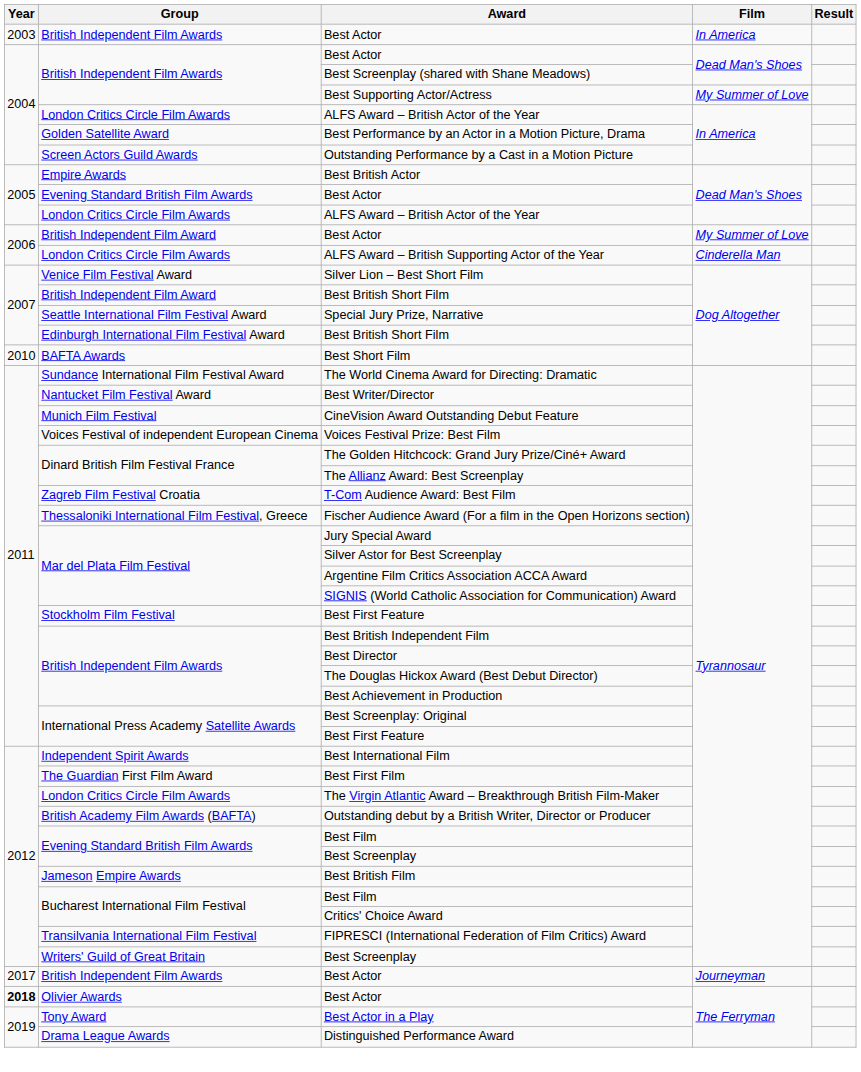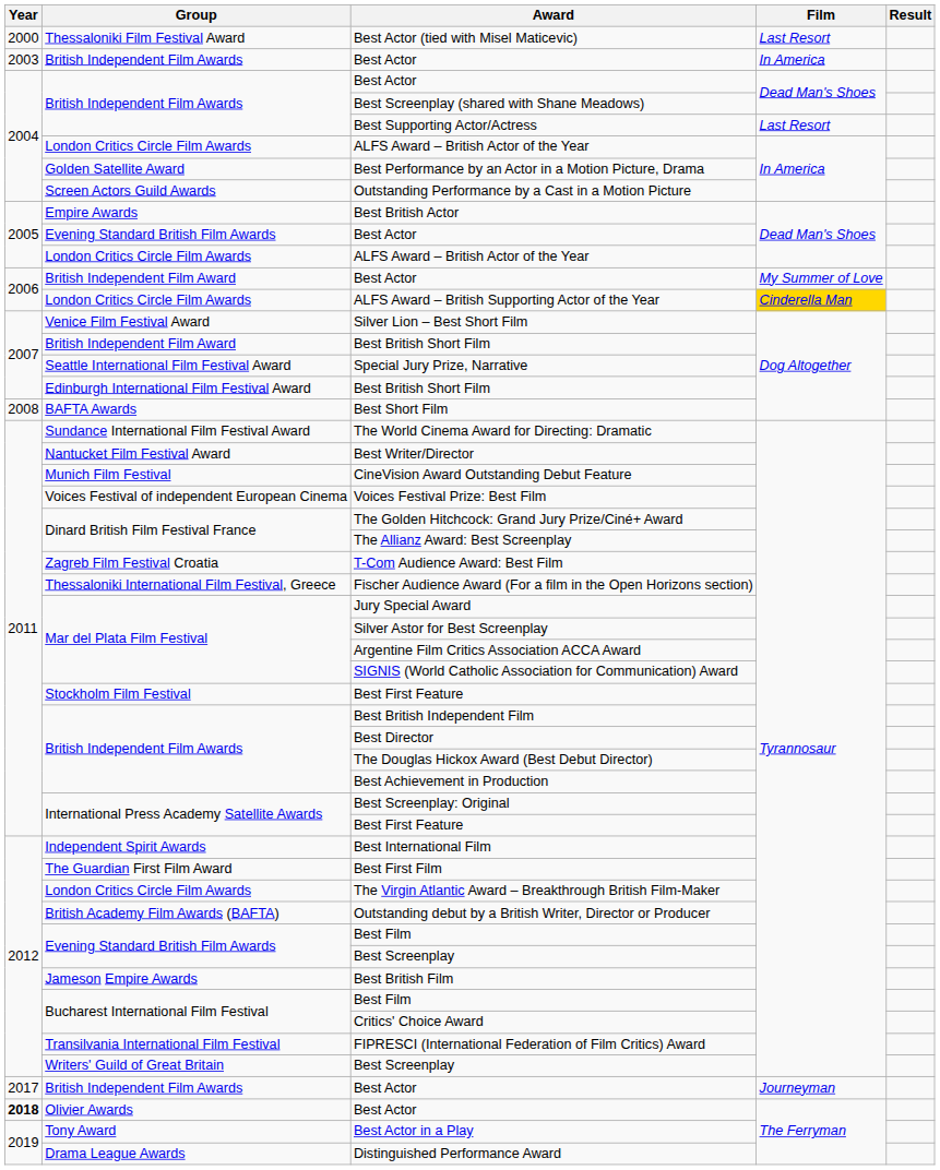 <table class="wikitable sortable">
 <tr>
 <th>Year</th>
 <th>Group</th>
 <th>Award</th>
 <th>Film</th>
 <th>Result</th>
+</tr>
+<tr>
+<td>2000</td>
+<td><a href='#'>Thessaloniki Film Festival</a> Award</td>
+<td>Best Actor (tied with Misel Maticevic)</td>
+<td><em><a href='#'>Last Resort</a></em></td>
+<td></td>
 </tr>
 <tr>
 <td>2003</td>
 <td><a href='#'>British Independent Film Awards</a></td>
 <td>Best Actor</td>
 <td><em><a href='#'>In America</a></em></td>
 <td></td>
 </tr>
 <tr>
 <td rowspan="6">2004</td>
 <td rowspan="3"><a href='#'>British Independent Film Awards</a></td>
 <td>Best Actor</td>
 <td rowspan="2"><em><a href='#'>Dead Man's Shoes</a></em></td>
 <td></td>
 </tr>
 <tr>
 <td>Best Screenplay (shared with Shane Meadows)</td>
 <td></td>
 </tr>
 <tr>
 <td>Best Supporting Actor/Actress</td>
-<td><em><a href='#'>My Summer of Love</a></em></td>
+<td><em><a href='#'>Last Resort</a></em></td>
 <td></td>
 </tr>
 <tr>
 <td><a href='#'>London Critics Circle Film Awards</a></td>
 <td>ALFS Award – British Actor of the Year</td>
 <td rowspan="3"><em><a href='#'>In America</a></em></td>
 <td></td>
 </tr>
 <tr>
 <td><a href='#'>Golden Satellite Award</a></td>
 <td>Best Performance by an Actor in a Motion Picture, Drama</td>
 <td></td>
 </tr>
 <tr>
 <td><a href='#'>Screen Actors Guild Awards</a></td>
 <td>Outstanding Performance by a Cast in a Motion Picture</td>
 <td></td>
 </tr>
 <tr>
 <td rowspan="3">2005</td>
 <td><a href='#'>Empire Awards</a></td>
 <td>Best British Actor</td>
 <td rowspan="3"><em><a href='#'>Dead Man's Shoes</a></em></td>
 <td></td>
 </tr>
 <tr>
 <td><a href='#'>Evening Standard British Film Awards</a></td>
 <td>Best Actor</td>
 <td></td>
 </tr>
 <tr>
 <td><a href='#'>London Critics Circle Film Awards</a></td>
 <td>ALFS Award – British Actor of the Year</td>
 <td></td>
 </tr>
 <tr>
 <td rowspan="2">2006</td>
 <td><a href='#'>British Independent Film Award</a></td>
 <td>Best Actor</td>
 <td><em><a href='#'>My Summer of Love</a></em></td>
 <td></td>
 </tr>
 <tr>
 <td><a href='#'>London Critics Circle Film Awards</a></td>
 <td>ALFS Award – British Supporting Actor of the Year</td>
-<td><em><a href='#'>Cinderella Man</a></em></td>
+<td style="background: gold;"><em><a href='#'>Cinderella Man</a></em></td>
 <td></td>
 </tr>
 <tr>
 <td rowspan="4">2007</td>
 <td><a href='#'>Venice Film Festival</a> Award</td>
 <td>Silver Lion – Best Short Film</td>
 <td rowspan="5"><em><a href='#'>Dog Altogether</a></em></td>
 <td></td>
 </tr>
 <tr>
 <td><a href='#'>British Independent Film Award</a></td>
 <td>Best British Short Film</td>
 <td></td>
 </tr>
 <tr>
 <td><a href='#'>Seattle International Film Festival</a> Award</td>
 <td>Special Jury Prize, Narrative</td>
 <td></td>
 </tr>
 <tr>
 <td><a href='#'>Edinburgh International Film Festival</a> Award</td>
 <td>Best British Short Film</td>
 <td></td>
 </tr>
 <tr>
-<td>2010</td>
+<td>2008</td>
 <td><a href='#'>BAFTA Awards</a></td>
 <td>Best Short Film</td>
 <td></td>
 </tr>
 <tr>
 <td rowspan="19">2011</td>
 <td><a href='#'>Sundance</a> International Film Festival Award</td>
 <td>The World Cinema Award for Directing: Dramatic</td>
 <td rowspan="30"><em><a href='#'>Tyrannosaur</a></em></td>
 <td></td>
 </tr>
 <tr>
 <td><a href='#'>Nantucket Film Festival</a> Award</td>
 <td>Best Writer/Director</td>
 <td></td>
 </tr>
 <tr>
 <td><a href='#'>Munich Film Festival</a></td>
 <td>CineVision Award Outstanding Debut Feature</td>
 <td></td>
 </tr>
 <tr>
 <td>Voices Festival of independent European Cinema</td>
 <td>Voices Festival Prize: Best Film</td>
 <td></td>
 </tr>
 <tr>
 <td rowspan="2">Dinard British Film Festival France</td>
 <td>The Golden Hitchcock: Grand Jury Prize/Ciné+ Award</td>
 <td></td>
 </tr>
 <tr>
 <td>The <a href='#'>Allianz</a> Award: Best Screenplay</td>
 <td></td>
 </tr>
 <tr>
 <td><a href='#'>Zagreb Film Festival</a> Croatia</td>
 <td><a href='#'>T-Com</a> Audience Award: Best Film</td>
 <td></td>
 </tr>
 <tr>
 <td><a href='#'>Thessaloniki International Film Festival</a>, Greece</td>
 <td>Fischer Audience Award (For a film in the Open Horizons section)</td>
 <td></td>
 </tr>
 <tr>
 <td rowspan="4"><a href='#'>Mar del Plata Film Festival</a></td>
 <td>Jury Special Award</td>
 <td></td>
 </tr>
 <tr>
 <td>Silver Astor for Best Screenplay</td>
 <td></td>
 </tr>
 <tr>
 <td>Argentine Film Critics Association ACCA Award</td>
 <td></td>
 </tr>
 <tr>
 <td><a href='#'>SIGNIS</a> (World Catholic Association for Communication) Award</td>
 <td></td>
 </tr>
 <tr>
 <td><a href='#'>Stockholm Film Festival</a></td>
 <td>Best First Feature</td>
 <td></td>
 </tr>
 <tr>
 <td rowspan="4"><a href='#'>British Independent Film Awards</a></td>
 <td>Best British Independent Film</td>
 <td></td>
 </tr>
 <tr>
 <td>Best Director</td>
 <td></td>
 </tr>
 <tr>
 <td>The Douglas Hickox Award (Best Debut Director)</td>
 <td></td>
 </tr>
 <tr>
 <td>Best Achievement in Production</td>
 <td></td>
 </tr>
 <tr>
 <td rowspan="2">International Press Academy <a href='#'>Satellite Awards</a></td>
 <td>Best Screenplay: Original</td>
 <td></td>
 </tr>
 <tr>
 <td>Best First Feature</td>
 <td></td>
 </tr>
 <tr>
 <td rowspan="11">2012</td>
 <td><a href='#'>Independent Spirit Awards</a></td>
 <td>Best International Film</td>
 <td></td>
 </tr>
 <tr>
 <td><a href='#'>The Guardian</a> First Film Award</td>
 <td>Best First Film</td>
 <td></td>
 </tr>
 <tr>
 <td><a href='#'>London Critics Circle Film Awards</a></td>
 <td>The <a href='#'>Virgin Atlantic</a> Award – Breakthrough British Film-Maker</td>
 <td></td>
 </tr>
 <tr>
 <td><a href='#'>British Academy Film Awards</a> (<a href='#'>BAFTA</a>)</td>
 <td>Outstanding debut by a British Writer, Director or Producer</td>
 <td></td>
 </tr>
 <tr>
 <td rowspan="2"><a href='#'>Evening Standard British Film Awards</a></td>
 <td>Best Film</td>
 <td></td>
 </tr>
 <tr>
 <td>Best Screenplay</td>
 <td></td>
 </tr>
 <tr>
 <td><a href='#'>Jameson</a> <a href='#'>Empire Awards</a></td>
 <td>Best British Film</td>
 <td></td>
 </tr>
 <tr>
 <td rowspan="2">Bucharest International Film Festival</td>
 <td>Best Film</td>
 <td></td>
 </tr>
 <tr>
 <td>Critics' Choice Award</td>
 <td></td>
 </tr>
 <tr>
 <td><a href='#'>Transilvania International Film Festival</a></td>
 <td>FIPRESCI (International Federation of Film Critics) Award</td>
 <td></td>
 </tr>
 <tr>
 <td><a href='#'>Writers' Guild of Great Britain</a></td>
 <td>Best Screenplay</td>
 <td></td>
 </tr>
 <tr>
 <td>2017</td>
 <td><a href='#'>British Independent Film Awards</a></td>
 <td>Best Actor</td>
 <td><em><a href='#'>Journeyman</a></em></td>
 <td></td>
 </tr>
 <tr>
 <td><strong>2018</strong></td>
 <td><a href='#'>Olivier Awards</a></td>
 <td>Best Actor</td>
 <td rowspan="3"><em><a href='#'>The Ferryman</a></em></td>
 <td></td>
 </tr>
 <tr>
 <td rowspan="2">2019</td>
 <td><a href='#'>Tony Award</a></td>
 <td><a href='#'>Best Actor in a Play</a></td>
 <td></td>
 </tr>
 <tr>
 <td><a href='#'>Drama League Awards</a></td>
 <td>Distinguished Performance Award</td>
 <td></td>
 </tr>
 </table>
